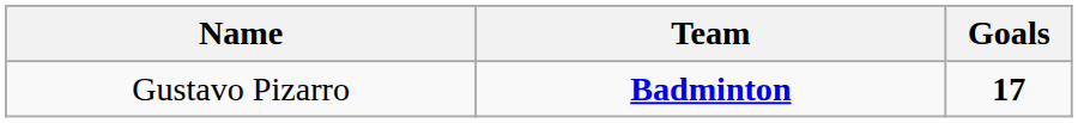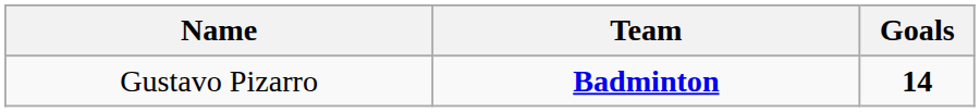 <table class="wikitable" style="font-size:95%; text-align:center;">
 <tr>
 <th width="205">Name</th>
 <th width="205">Team</th>
 <th width="50">Goals</th>
 </tr>
 <tr>
 <td> Gustavo Pizarro</td>
 <td><strong><a href='#'>Badminton</a></strong></td>
-<td><strong>17</strong></td>
+<td><strong>14</strong></td>
 </tr>
 </table>
